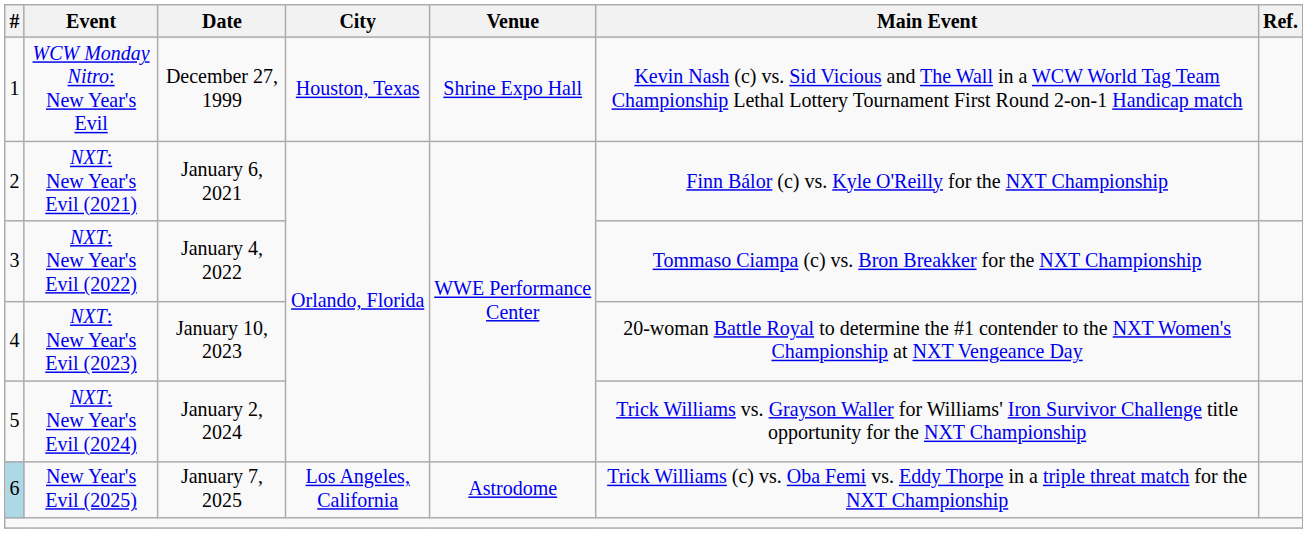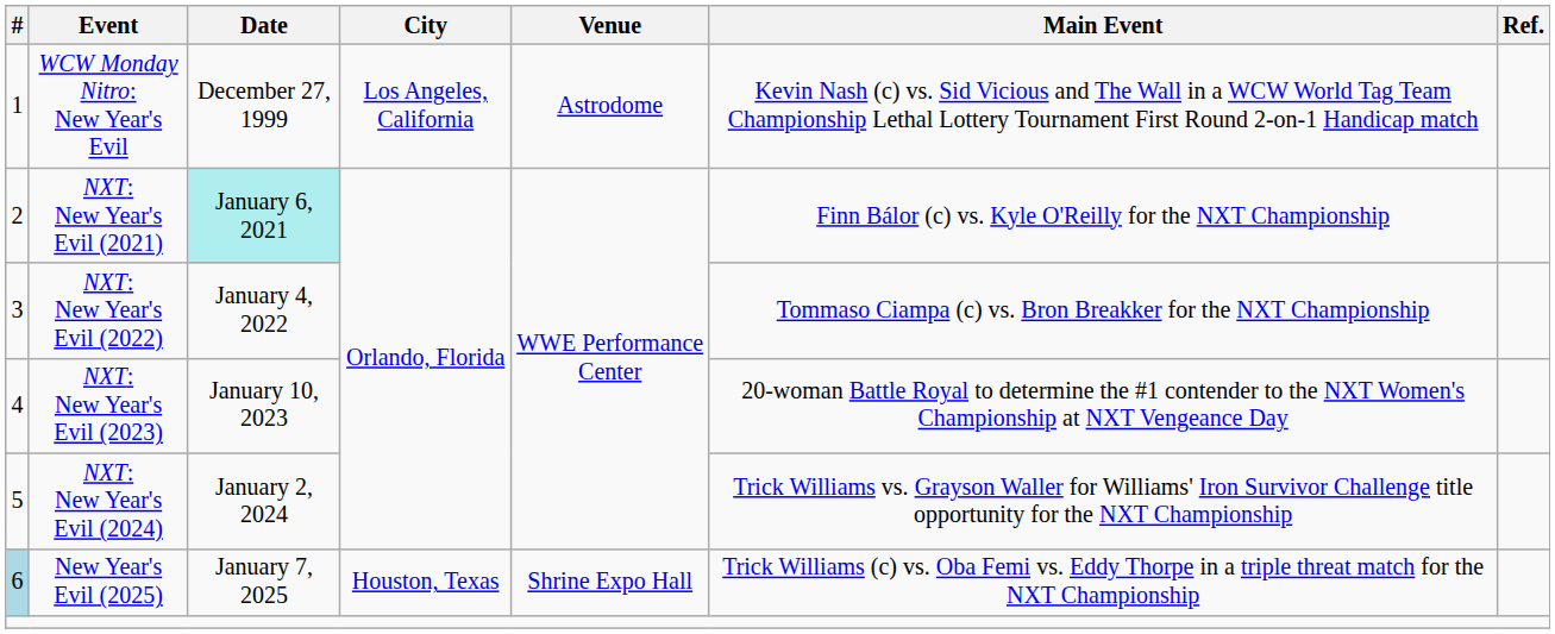 <table class="sortable wikitable succession-box" style="font-size:85%; text-align:center;" width="100%">
 <tr>
 <th>#</th>
 <th>Event</th>
 <th>Date</th>
 <th>City</th>
 <th>Venue</th>
 <th>Main Event</th>
 <th>Ref.</th>
 </tr>
 <tr>
 <td>1</td>
 <td><a href='#'><em>WCW Monday Nitro</em>:<br>New Year's Evil</a></td>
 <td>December 27, 1999</td>
-<td><a href='#'>Houston, Texas</a></td>
-<td><a href='#'>Shrine Expo Hall</a></td>
+<td><a href='#'>Los Angeles, California</a></td>
+<td><a href='#'>Astrodome</a></td>
 <td><a href='#'>Kevin Nash</a> (c) vs. <a href='#'>Sid Vicious</a> and <a href='#'>The Wall</a> in a <a href='#'>WCW World Tag Team Championship</a> Lethal Lottery Tournament First Round 2-on-1 <a href='#'>Handicap match</a></td>
 <td></td>
 </tr>
 <tr>
 <td>2</td>
 <td><a href='#'><em>NXT</em>:<br>New Year's Evil (2021)</a></td>
-<td>January 6, 2021</td>
+<td style="background: paleturquoise;">January 6, 2021</td>
 <td rowspan="4"><a href='#'>Orlando, Florida</a></td>
 <td rowspan="4"><a href='#'>WWE Performance Center</a></td>
 <td><a href='#'>Finn Bálor</a> (c) vs. <a href='#'>Kyle O'Reilly</a> for the <a href='#'>NXT Championship</a></td>
 <td></td>
 </tr>
 <tr>
 <td>3</td>
 <td><a href='#'><em>NXT</em>:<br>New Year's Evil (2022)</a></td>
 <td>January 4, 2022</td>
 <td><a href='#'>Tommaso Ciampa</a> (c) vs. <a href='#'>Bron Breakker</a> for the <a href='#'>NXT Championship</a></td>
 <td></td>
 </tr>
 <tr>
 <td>4</td>
 <td><a href='#'><em>NXT</em>:<br>New Year's Evil (2023)</a></td>
 <td>January 10, 2023</td>
 <td>20-woman <a href='#'>Battle Royal</a> to determine the #1 contender to the <a href='#'>NXT Women's Championship</a> at <a href='#'>NXT Vengeance Day</a></td>
 <td></td>
 </tr>
 <tr>
 <td>5</td>
 <td><a href='#'><em>NXT</em>:<br>New Year's Evil (2024)</a></td>
 <td>January 2, 2024</td>
 <td><a href='#'>Trick Williams</a> vs. <a href='#'>Grayson Waller</a> for Williams' <a href='#'>Iron Survivor Challenge</a> title opportunity for the <a href='#'>NXT Championship</a></td>
 <td></td>
 </tr>
 <tr>
 <td style="background: lightblue;">6</td>
 <td><a href='#'>New Year's Evil (2025)</a></td>
 <td>January 7, 2025</td>
-<td><a href='#'>Los Angeles, California</a></td>
-<td><a href='#'>Astrodome</a></td>
+<td><a href='#'>Houston, Texas</a></td>
+<td><a href='#'>Shrine Expo Hall</a></td>
 <td><a href='#'>Trick Williams</a> (c) vs. <a href='#'>Oba Femi</a> vs. <a href='#'>Eddy Thorpe</a> in a <a href='#'>triple threat match</a> for the <a href='#'>NXT Championship</a></td>
 <td></td>
 </tr>
 <tr>
 <td colspan="7"></td>
 </tr>
 </table>
